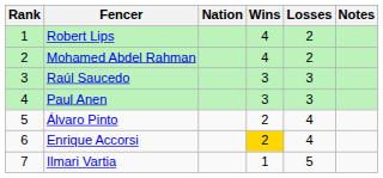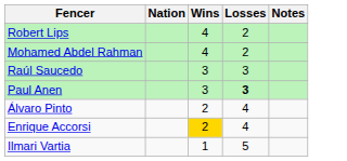 <table class="wikitable sortable" style="text-align: center;">
 <tr>
-<th>Rank</th>
 <th>Fencer</th>
 <th>Nation</th>
 <th>Wins</th>
 <th>Losses</th>
 <th>Notes</th>
 </tr>
 <tr style="background:#bbf3bb;">
-<td>1</td>
 <td align=left><a href='#'>Robert Lips</a></td>
 <td align=left></td>
 <td>4</td>
 <td>2</td>
 <td></td>
 </tr>
 <tr style="background:#bbf3bb;">
-<td>2</td>
 <td align=left><a href='#'>Mohamed Abdel Rahman</a></td>
 <td align=left></td>
 <td>4</td>
 <td>2</td>
 <td></td>
 </tr>
 <tr style="background:#bbf3bb;">
-<td>3</td>
 <td align=left><a href='#'>Raúl Saucedo</a></td>
 <td align=left></td>
 <td>3</td>
 <td>3</td>
 <td></td>
 </tr>
 <tr style="background:#bbf3bb;">
-<td>4</td>
 <td align=left><a href='#'>Paul Anen</a></td>
 <td align=left></td>
 <td>3</td>
-<td>3</td>
+<td><strong>3</strong></td>
 <td></td>
 </tr>
 <tr>
-<td>5</td>
 <td align=left><a href='#'>Álvaro Pinto</a></td>
 <td align=left></td>
 <td>2</td>
 <td>4</td>
 <td></td>
 </tr>
 <tr>
-<td>6</td>
 <td align=left><a href='#'>Enrique Accorsi</a></td>
 <td align=left></td>
 <td style="background: gold;">2</td>
 <td>4</td>
 <td></td>
 </tr>
 <tr>
-<td>7</td>
 <td align=left><a href='#'>Ilmari Vartia</a></td>
 <td align=left></td>
 <td>1</td>
 <td>5</td>
 <td></td>
 </tr>
 </table>
